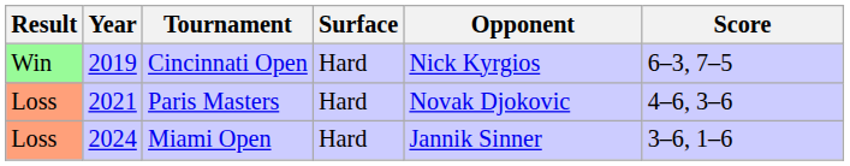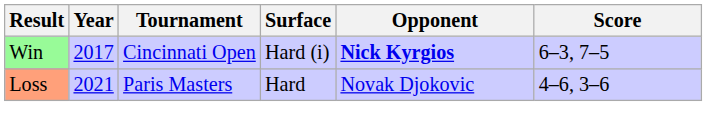 <table class="sortable wikitable">
 <tr>
 <th>Result</th>
 <th>Year</th>
 <th>Tournament</th>
 <th>Surface</th>
 <th width=150>Opponent</th>
 <th width=125 class=unsortable>Score</th>
 </tr>
 <tr bgcolor=ccccff>
 <td bgcolor=98fb98>Win</td>
-<td><a href='#'>2019</a></td>
+<td><a href='#'>2017</a></td>
 <td><a href='#'>Cincinnati Open</a></td>
-<td>Hard</td>
-<td> <a href='#'>Nick Kyrgios</a></td>
+<td>Hard (i)</td>
+<td><strong> <a href='#'>Nick Kyrgios</a></strong></td>
 <td>6–3, 7–5</td>
 </tr>
 <tr bgcolor=ccccff>
 <td bgcolor=ffa07a>Loss</td>
 <td><a href='#'>2021</a></td>
 <td><a href='#'>Paris Masters</a></td>
 <td>Hard</td>
 <td> <a href='#'>Novak Djokovic</a></td>
 <td>4–6, 3–6</td>
 </tr>
-<tr bgcolor=ccccff>
-<td bgcolor=ffa07a>Loss</td>
-<td><a href='#'>2024</a></td>
-<td><a href='#'>Miami Open</a></td>
-<td>Hard</td>
-<td> <a href='#'>Jannik Sinner</a></td>
-<td>3–6, 1–6</td>
-</tr>
 </table>
